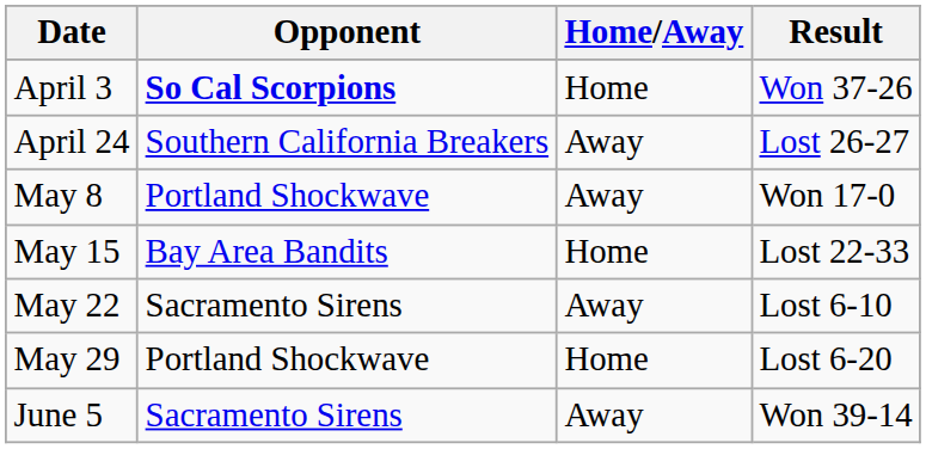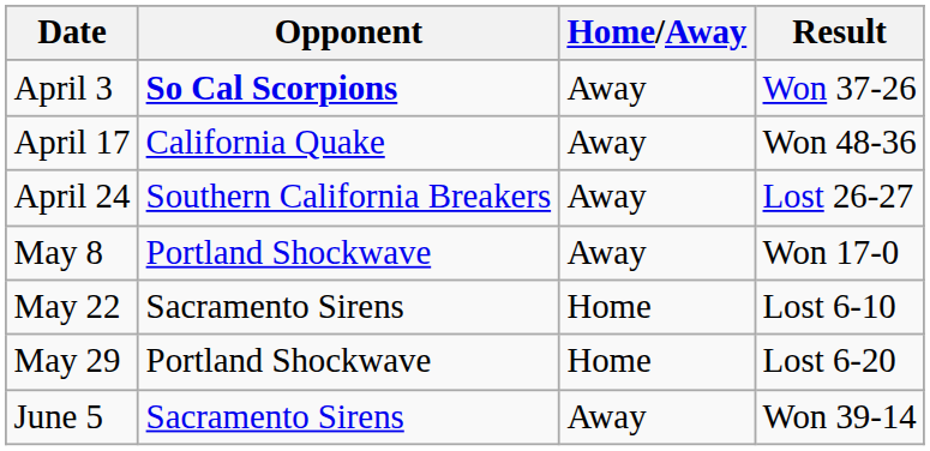 <table class="wikitable">
 <tr>
 <th>Date</th>
 <th>Opponent</th>
 <th><a href='#'>Home</a>/<a href='#'>Away</a></th>
 <th>Result</th>
 </tr>
 <tr>
 <td>April 3</td>
 <td><strong><a href='#'>So Cal Scorpions</a></strong></td>
-<td>Home</td>
+<td>Away</td>
 <td><a href='#'>Won</a> 37-26</td>
+</tr>
+<tr>
+<td>April 17</td>
+<td><a href='#'>California Quake</a></td>
+<td>Away</td>
+<td>Won 48-36</td>
 </tr>
 <tr>
 <td>April 24</td>
 <td><a href='#'>Southern California Breakers</a></td>
 <td>Away</td>
 <td><a href='#'>Lost</a> 26-27</td>
 </tr>
 <tr>
 <td>May 8</td>
 <td><a href='#'>Portland Shockwave</a></td>
 <td>Away</td>
 <td>Won 17-0</td>
 </tr>
 <tr>
-<td>May 15</td>
-<td><a href='#'>Bay Area Bandits</a></td>
-<td>Home</td>
-<td>Lost 22-33</td>
-</tr>
-<tr>
 <td>May 22</td>
 <td>Sacramento Sirens</td>
-<td>Away</td>
+<td>Home</td>
 <td>Lost 6-10</td>
 </tr>
 <tr>
 <td>May 29</td>
 <td>Portland Shockwave</td>
 <td>Home</td>
 <td>Lost 6-20</td>
 </tr>
 <tr>
 <td>June 5</td>
 <td><a href='#'>Sacramento Sirens</a></td>
 <td>Away</td>
 <td>Won 39-14</td>
 </tr>
 </table>
